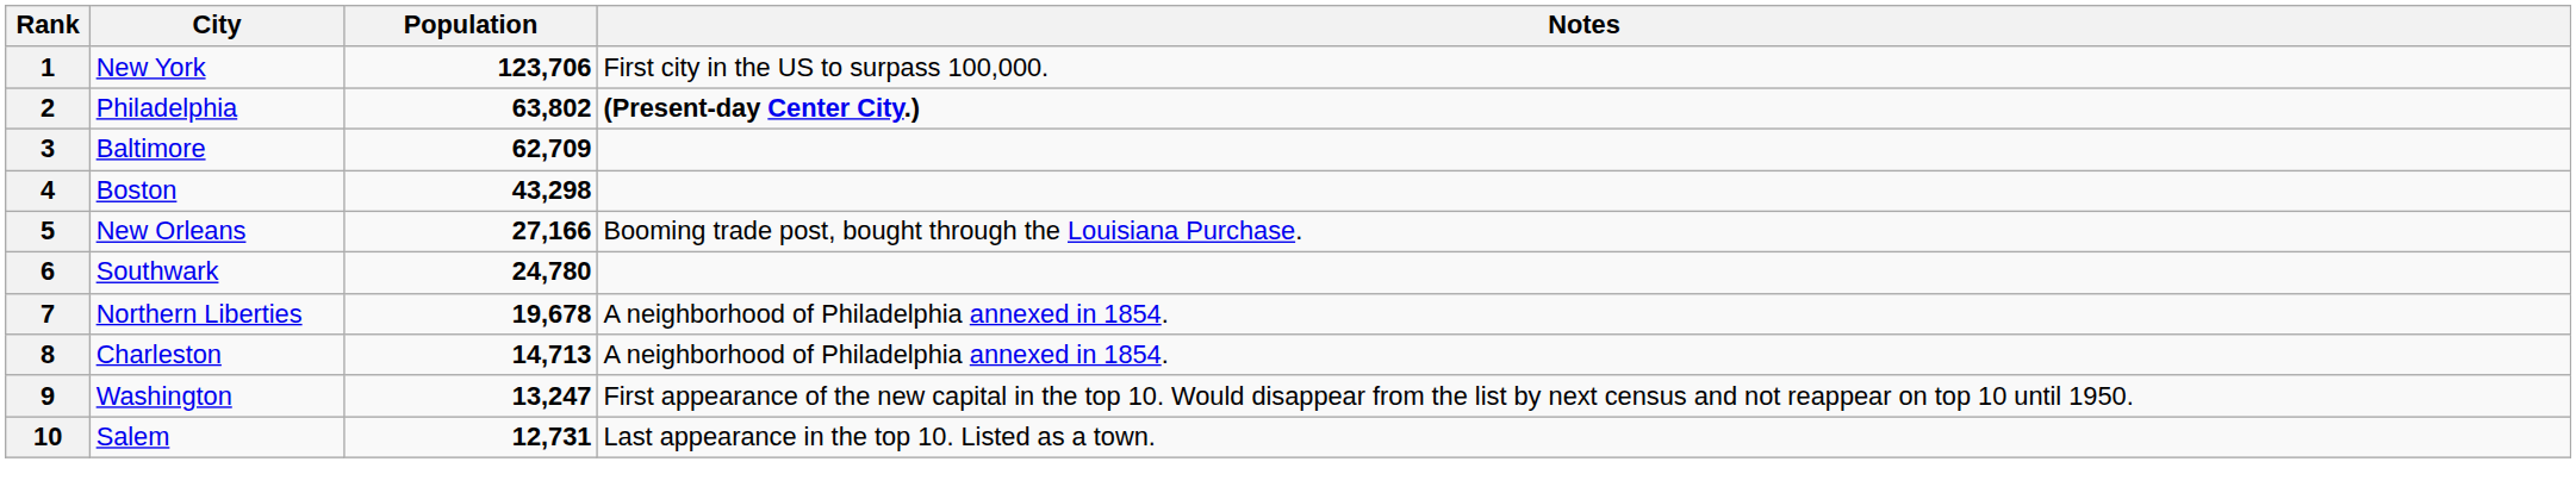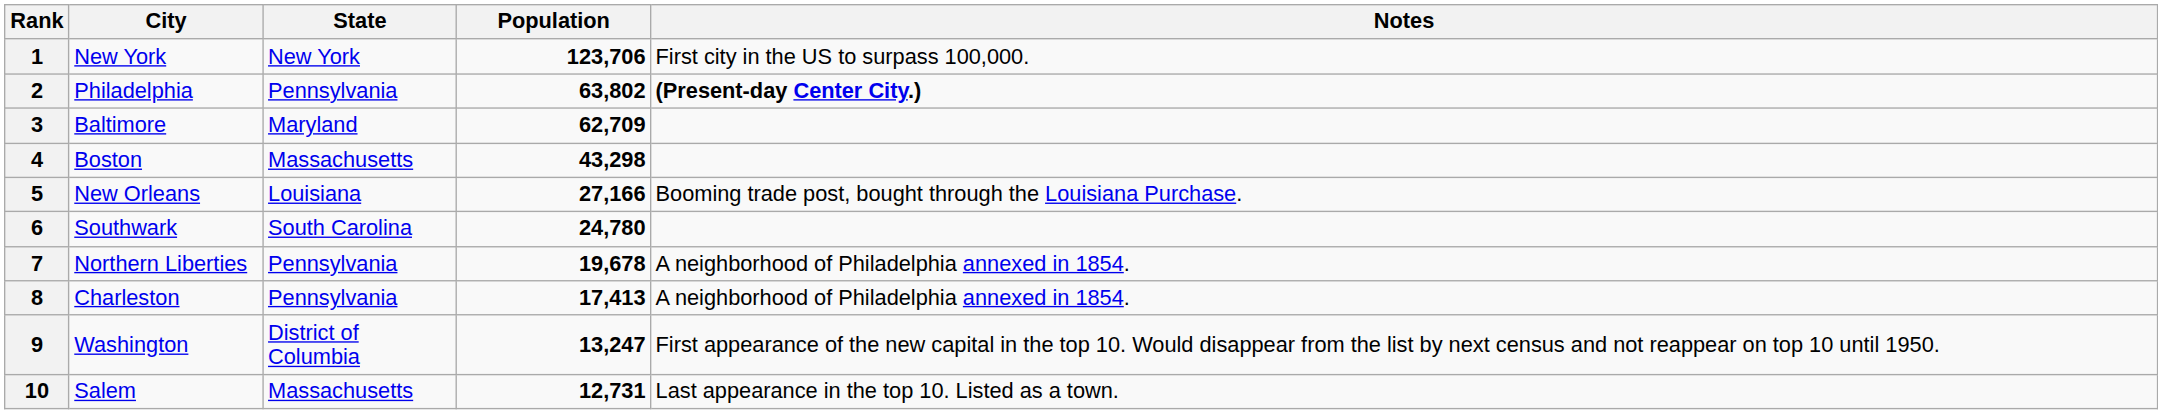 <table class="wikitable plainrowheaders" style="width:100%">
 <tr>
 <th scope="col" style="width:3%;">Rank</th>
 <th scope="col" style="width:9%;">City</th>
+<th scope="col" style="width:9%;">State</th>
 <th scope="col" style="width:9%;">Population</th>
 <th scope="col" style="width:70%;">Notes</th>
 </tr>
 <tr>
 <th scope="row">1</th>
+<td><a href='#'>New York</a></td>
 <td><a href='#'>New York</a></td>
 <td align="right"><strong>123,706</strong></td>
 <td>First city in the US to surpass 100,000.</td>
 </tr>
 <tr>
 <th scope="row">2</th>
 <td><a href='#'>Philadelphia</a></td>
+<td><a href='#'>Pennsylvania</a></td>
 <td align="right"><strong>63,802</strong></td>
 <td><strong>(Present-day <a href='#'>Center City</a>.)</strong></td>
 </tr>
 <tr>
 <th scope="row">3</th>
 <td><a href='#'>Baltimore</a></td>
+<td><a href='#'>Maryland</a></td>
 <td align="right"><strong>62,709</strong></td>
 <td></td>
 </tr>
 <tr>
 <th scope="row">4</th>
 <td><a href='#'>Boston</a></td>
+<td><a href='#'>Massachusetts</a></td>
 <td align="right"><strong>43,298</strong></td>
 <td></td>
 </tr>
 <tr>
 <th scope="row">5</th>
 <td><a href='#'>New Orleans</a></td>
+<td><a href='#'>Louisiana</a></td>
 <td align="right"><strong>27,166</strong></td>
 <td>Booming trade post, bought through the <a href='#'>Louisiana Purchase</a>.</td>
 </tr>
 <tr>
 <th scope="row">6</th>
 <td><a href='#'>Southwark</a></td>
+<td><a href='#'>South Carolina</a></td>
 <td align="right"><strong>24,780</strong></td>
 <td></td>
 </tr>
 <tr>
 <th scope="row">7</th>
 <td><a href='#'>Northern Liberties</a></td>
+<td><a href='#'>Pennsylvania</a></td>
 <td align="right"><strong>19,678</strong></td>
 <td>A neighborhood of Philadelphia <a href='#'>annexed in 1854</a>.</td>
 </tr>
 <tr>
 <th scope="row">8</th>
 <td><a href='#'>Charleston</a></td>
-<td align="right"><strong>14,713</strong></td>
+<td><a href='#'>Pennsylvania</a></td>
+<td align="right"><strong>17,413</strong></td>
 <td>A neighborhood of Philadelphia <a href='#'>annexed in 1854</a>.</td>
 </tr>
 <tr>
 <th scope="row">9</th>
 <td><a href='#'>Washington</a></td>
+<td><a href='#'>District of Columbia</a></td>
 <td align="right"><strong>13,247</strong></td>
 <td>First appearance of the new capital in the top 10. Would disappear from the list by next census and not reappear on top 10 until 1950.</td>
 </tr>
 <tr>
 <th scope="row">10</th>
 <td><a href='#'>Salem</a></td>
+<td><a href='#'>Massachusetts</a></td>
 <td align="right"><strong>12,731</strong></td>
 <td>Last appearance in the top 10. Listed as a town.</td>
 </tr>
 </table>
